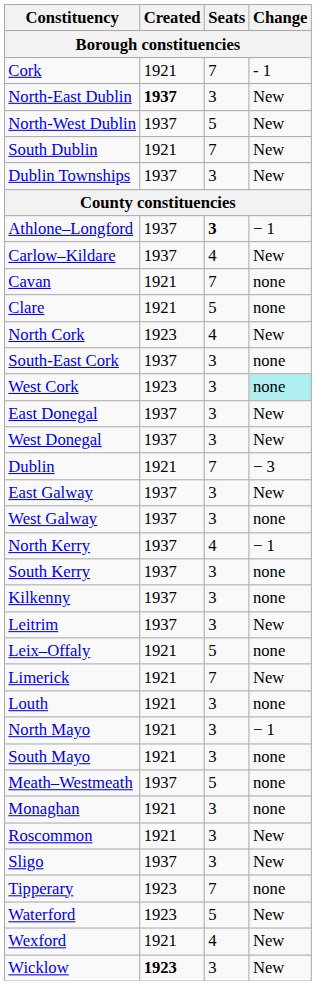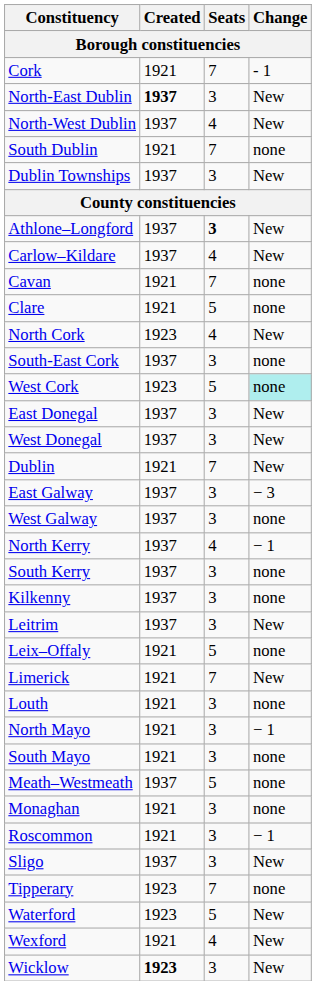 <table class="wikitable">
 <tr>
 <th>Constituency</th>
 <th>Created</th>
 <th>Seats</th>
 <th>Change</th>
 </tr>
 <tr>
 <th colspan=4>Borough constituencies</th>
 </tr>
 <tr>
 <td><a href='#'>Cork</a></td>
 <td>1921</td>
 <td>7</td>
 <td>- 1</td>
 </tr>
 <tr>
 <td><a href='#'>North-East Dublin</a></td>
 <td><strong>1937</strong></td>
 <td>3</td>
 <td>New</td>
 </tr>
 <tr>
 <td><a href='#'>North-West Dublin</a></td>
 <td>1937</td>
-<td>5</td>
+<td>4</td>
 <td>New</td>
 </tr>
 <tr>
 <td><a href='#'>South Dublin</a></td>
 <td>1921</td>
 <td>7</td>
-<td>New</td>
+<td>none</td>
 </tr>
 <tr>
 <td><a href='#'>Dublin Townships</a></td>
 <td>1937</td>
 <td>3</td>
 <td>New</td>
 </tr>
 <tr>
 <th colspan=4>County constituencies</th>
 </tr>
 <tr>
 <td><a href='#'>Athlone–Longford</a></td>
 <td>1937</td>
 <td><strong>3</strong></td>
-<td>− 1</td>
+<td>New</td>
 </tr>
 <tr>
 <td><a href='#'>Carlow–Kildare</a></td>
 <td>1937</td>
 <td>4</td>
 <td>New</td>
 </tr>
 <tr>
 <td><a href='#'>Cavan</a></td>
 <td>1921</td>
 <td>7</td>
 <td>none</td>
 </tr>
 <tr>
 <td><a href='#'>Clare</a></td>
 <td>1921</td>
 <td>5</td>
 <td>none</td>
 </tr>
 <tr>
 <td><a href='#'>North Cork</a></td>
 <td>1923</td>
 <td>4</td>
 <td>New</td>
 </tr>
 <tr>
 <td><a href='#'>South-East Cork</a></td>
 <td>1937</td>
 <td>3</td>
 <td>none</td>
 </tr>
 <tr>
 <td><a href='#'>West Cork</a></td>
 <td>1923</td>
-<td>3</td>
+<td>5</td>
 <td style="background: paleturquoise;">none</td>
 </tr>
 <tr>
 <td><a href='#'>East Donegal</a></td>
 <td>1937</td>
 <td>3</td>
 <td>New</td>
 </tr>
 <tr>
 <td><a href='#'>West Donegal</a></td>
 <td>1937</td>
 <td>3</td>
 <td>New</td>
 </tr>
 <tr>
 <td><a href='#'>Dublin</a></td>
 <td>1921</td>
 <td>7</td>
-<td>− 3</td>
+<td>New</td>
 </tr>
 <tr>
 <td><a href='#'>East Galway</a></td>
 <td>1937</td>
 <td>3</td>
-<td>New</td>
+<td>− 3</td>
 </tr>
 <tr>
 <td><a href='#'>West Galway</a></td>
 <td>1937</td>
 <td>3</td>
 <td>none</td>
 </tr>
 <tr>
 <td><a href='#'>North Kerry</a></td>
 <td>1937</td>
 <td>4</td>
 <td>− 1</td>
 </tr>
 <tr>
 <td><a href='#'>South Kerry</a></td>
 <td>1937</td>
 <td>3</td>
 <td>none</td>
 </tr>
 <tr>
 <td><a href='#'>Kilkenny</a></td>
 <td>1937</td>
 <td>3</td>
 <td>none</td>
 </tr>
 <tr>
 <td><a href='#'>Leitrim</a></td>
 <td>1937</td>
 <td>3</td>
 <td>New</td>
 </tr>
 <tr>
 <td><a href='#'>Leix–Offaly</a></td>
 <td>1921</td>
 <td>5</td>
 <td>none</td>
 </tr>
 <tr>
 <td><a href='#'>Limerick</a></td>
 <td>1921</td>
 <td>7</td>
 <td>New</td>
 </tr>
 <tr>
 <td><a href='#'>Louth</a></td>
 <td>1921</td>
 <td>3</td>
 <td>none</td>
 </tr>
 <tr>
 <td><a href='#'>North Mayo</a></td>
 <td>1921</td>
 <td>3</td>
 <td>− 1</td>
 </tr>
 <tr>
 <td><a href='#'>South Mayo</a></td>
 <td>1921</td>
 <td>3</td>
 <td>none</td>
 </tr>
 <tr>
 <td><a href='#'>Meath–Westmeath</a></td>
 <td>1937</td>
 <td>5</td>
 <td>none</td>
 </tr>
 <tr>
 <td><a href='#'>Monaghan</a></td>
 <td>1921</td>
 <td>3</td>
 <td>none</td>
 </tr>
 <tr>
 <td><a href='#'>Roscommon</a></td>
 <td>1921</td>
 <td>3</td>
-<td>New</td>
+<td>− 1</td>
 </tr>
 <tr>
 <td><a href='#'>Sligo</a></td>
 <td>1937</td>
 <td>3</td>
 <td>New</td>
 </tr>
 <tr>
 <td><a href='#'>Tipperary</a></td>
 <td>1923</td>
 <td>7</td>
 <td>none</td>
 </tr>
 <tr>
 <td><a href='#'>Waterford</a></td>
 <td>1923</td>
 <td>5</td>
 <td>New</td>
 </tr>
 <tr>
 <td><a href='#'>Wexford</a></td>
 <td>1921</td>
 <td>4</td>
 <td>New</td>
 </tr>
 <tr>
 <td><a href='#'>Wicklow</a></td>
 <td><strong>1923</strong></td>
 <td>3</td>
 <td>New</td>
 </tr>
 </table>
